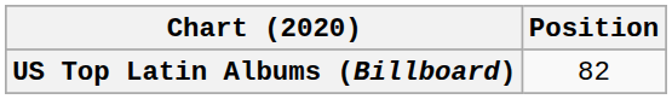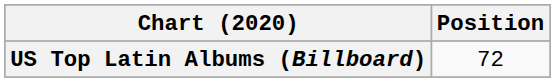 <table class="wikitable plainrowheaders" style="text-align:center">
 <tr>
 <th scope="col">Chart (2020)</th>
 <th scope="col">Position</th>
 </tr>
 <tr>
 <th scope="row">US Top Latin Albums (<em>Billboard</em>)</th>
-<td>82</td>
+<td>72</td>
 </tr>
 </table>
